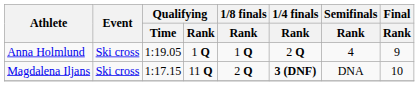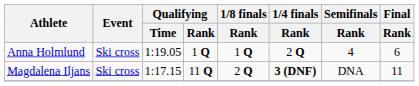 <table class="wikitable">
 <tr>
 <th rowspan="2">Athlete</th>
 <th rowspan="2">Event</th>
 <th colspan="2">Qualifying</th>
 <th colspan="1">1/8 finals</th>
 <th colspan="1">1/4 finals</th>
 <th colspan="1">Semifinals</th>
 <th colspan="1">Final</th>
 </tr>
 <tr>
 <th>Time</th>
 <th>Rank</th>
 <th>Rank</th>
 <th>Rank</th>
 <th>Rank</th>
 <th>Rank</th>
 </tr>
 <tr>
 <td><a href='#'>Anna Holmlund</a></td>
 <td><a href='#'>Ski cross</a></td>
 <td align="center">1:19.05</td>
 <td align="center">1 <strong>Q</strong></td>
 <td align="center">1 <strong>Q</strong></td>
 <td align="center">2 <strong>Q</strong></td>
 <td align="center">4</td>
-<td align="center">9</td>
+<td align="center">6</td>
 </tr>
 <tr>
 <td><a href='#'>Magdalena Iljans</a></td>
 <td><a href='#'>Ski cross</a></td>
 <td align="center">1:17.15</td>
 <td align="center">11 <strong>Q</strong></td>
 <td align="center">2 <strong>Q</strong></td>
 <td align="center"><strong>3 (DNF)</strong></td>
 <td align="center">DNA</td>
-<td align="center">10</td>
+<td align="center">11</td>
 </tr>
 <tr>
 </tr>
 </table>
